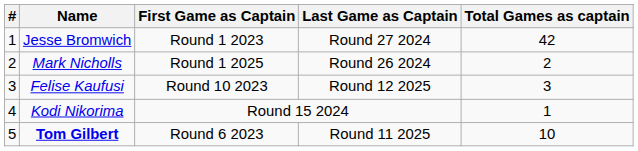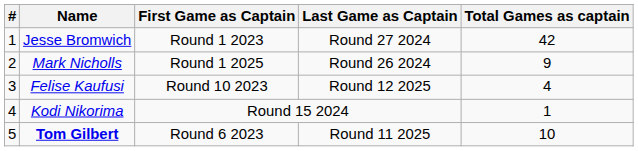 <table class="wikitable sortable" style="text-align: center;">
 <tr>
 <th>#</th>
 <th>Name</th>
 <th>First Game as Captain</th>
 <th>Last Game as Captain</th>
 <th>Total Games as captain</th>
 </tr>
 <tr>
 <td>1</td>
 <td><a href='#'>Jesse Bromwich</a></td>
 <td>Round 1 2023</td>
 <td>Round 27 2024</td>
 <td>42</td>
 </tr>
 <tr>
 <td>2</td>
 <td><a href='#'><em>Mark Nicholls</em></a></td>
 <td>Round 1 2025</td>
 <td>Round 26 2024</td>
-<td>2</td>
+<td>9</td>
 </tr>
 <tr>
 <td>3</td>
 <td><a href='#'><em>Felise Kaufusi</em></a></td>
 <td>Round 10 2023</td>
 <td>Round 12 2025</td>
-<td>3</td>
+<td>4</td>
 </tr>
 <tr>
 <td>4</td>
 <td><a href='#'><em>Kodi Nikorima</em></a></td>
 <td colspan="2">Round 15 2024</td>
 <td>1</td>
 </tr>
 <tr>
 <td>5</td>
 <td><a href='#'><strong>Tom Gilbert</strong></a></td>
 <td>Round 6 2023</td>
 <td>Round 11 2025</td>
 <td>10</td>
 </tr>
 </table>
